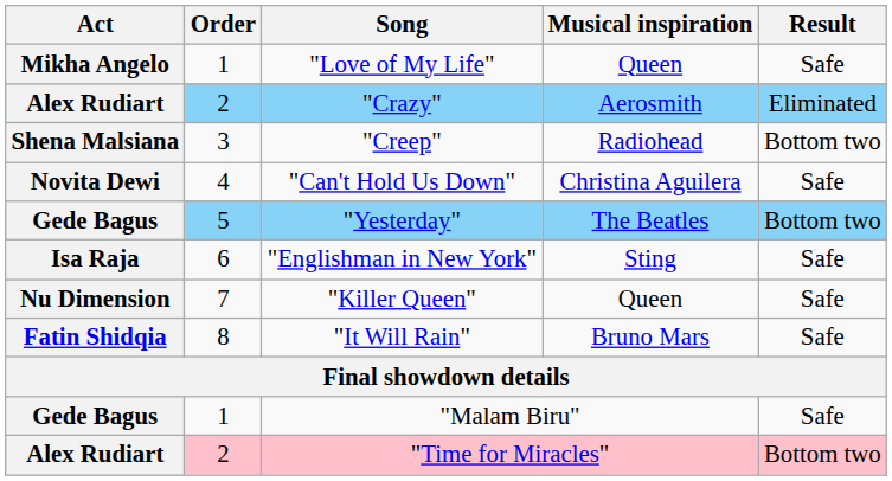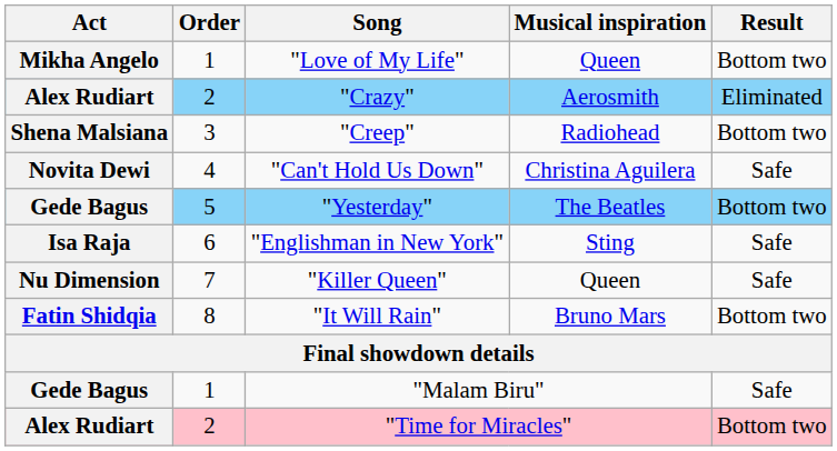 <table class="wikitable plainrowheaders" style="text-align:center;">
 <tr>
 <th scope="col">Act</th>
 <th scope="col">Order</th>
 <th scope="col">Song</th>
 <th scope="col">Musical inspiration</th>
 <th scope="col">Result</th>
 </tr>
 <tr>
 <th scope="row">Mikha Angelo</th>
 <td>1</td>
 <td>"<a href='#'>Love of My Life</a>"</td>
 <td><a href='#'>Queen</a></td>
-<td>Safe</td>
+<td>Bottom two</td>
 </tr>
 <tr style="background:#87D3F8;">
 <th scope="row">Alex Rudiart</th>
 <td>2</td>
 <td>"<a href='#'>Crazy</a>"</td>
 <td><a href='#'>Aerosmith</a></td>
 <td>Eliminated</td>
 </tr>
 <tr>
 <th scope="row">Shena Malsiana</th>
 <td>3</td>
 <td>"<a href='#'>Creep</a>"</td>
 <td><a href='#'>Radiohead</a></td>
 <td>Bottom two</td>
 </tr>
 <tr>
 <th scope="row">Novita Dewi</th>
 <td>4</td>
 <td>"<a href='#'>Can't Hold Us Down</a>"</td>
 <td><a href='#'>Christina Aguilera</a></td>
 <td>Safe</td>
 </tr>
 <tr style="background:#87D3F8;">
 <th scope="row">Gede Bagus</th>
 <td>5</td>
 <td>"<a href='#'>Yesterday</a>"</td>
 <td><a href='#'>The Beatles</a></td>
 <td>Bottom two</td>
 </tr>
 <tr>
 <th scope="row">Isa Raja</th>
 <td>6</td>
 <td>"<a href='#'>Englishman in New York</a>"</td>
 <td><a href='#'>Sting</a></td>
 <td>Safe</td>
 </tr>
 <tr>
 <th scope="row">Nu Dimension</th>
 <td>7</td>
 <td>"<a href='#'>Killer Queen</a>"</td>
 <td>Queen</td>
 <td>Safe</td>
 </tr>
 <tr>
 <th scope="row"><a href='#'>Fatin Shidqia</a></th>
 <td>8</td>
 <td>"<a href='#'>It Will Rain</a>"</td>
 <td><a href='#'>Bruno Mars</a></td>
-<td>Safe</td>
+<td>Bottom two</td>
 </tr>
 <tr>
 <th colspan="5">Final showdown details</th>
 </tr>
 <tr>
 <th scope="row">Gede Bagus</th>
 <td>1</td>
 <td colspan=2>"Malam Biru"</td>
 <td>Safe</td>
 </tr>
 <tr style="background:pink;">
 <th scope="row">Alex Rudiart</th>
 <td>2</td>
 <td colspan=2>"<a href='#'>Time for Miracles</a>"</td>
 <td>Bottom two</td>
 </tr>
 </table>
